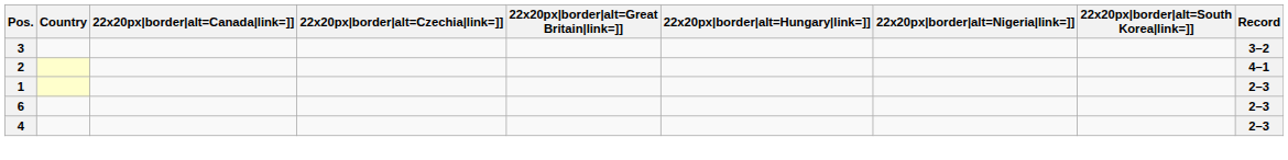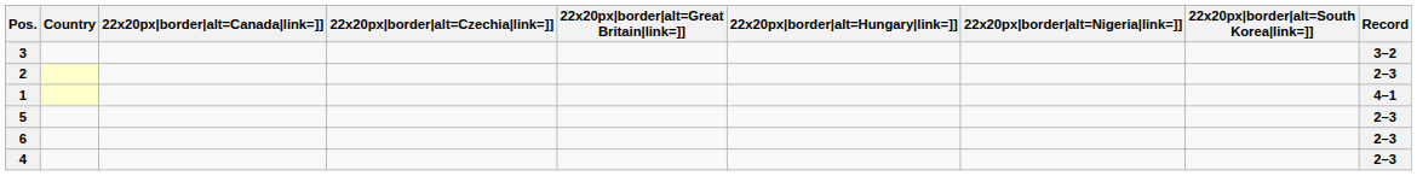 <table class="wikitable sortable nowrap" style="text-align:center; font-size:0.9em;">
 <tr>
 <th>Pos.</th>
 <th>Country</th>
 <th [[Image:>22x20px|border|alt=Canada|link=]]</th>
 <th [[Image:>22x20px|border|alt=Czechia|link=]]</th>
 <th [[Image:>22x20px|border|alt=Great Britain|link=]]</th>
 <th [[Image:>22x20px|border|alt=Hungary|link=]]</th>
 <th [[Image:>22x20px|border|alt=Nigeria|link=]]</th>
 <th [[Image:>22x20px|border|alt=South Korea|link=]]</th>
 <th>Record</th>
 </tr>
 <tr>
 <th>3</th>
 <td style="text-align:left;"></td>
 <td></td>
 <td></td>
 <td></td>
 <td></td>
 <td></td>
 <td></td>
 <th>3–2</th>
 </tr>
 <tr>
 <th>2</th>
 <td style="text-align:left; background:#ffffcc;"></td>
 <td></td>
 <td></td>
 <td></td>
 <td></td>
 <td></td>
 <td></td>
-<th>4–1</th>
+<th>2–3</th>
 </tr>
 <tr>
 <th>1</th>
 <td style="text-align:left; background:#ffffcc;"></td>
+<td></td>
+<td></td>
+<td></td>
+<td></td>
+<td></td>
+<td></td>
+<th>4–1</th>
+</tr>
+<tr>
+<th>5</th>
+<td style="text-align:left;"></td>
 <td></td>
 <td></td>
 <td></td>
 <td></td>
 <td></td>
 <td></td>
 <th>2–3</th>
 </tr>
 <tr>
 <th>6</th>
 <td style="text-align:left;"></td>
 <td></td>
 <td></td>
 <td></td>
 <td></td>
 <td></td>
 <td></td>
 <th>2–3</th>
 </tr>
 <tr>
 <th>4</th>
 <td style="text-align:left;"></td>
 <td></td>
 <td></td>
 <td></td>
 <td></td>
 <td></td>
 <td></td>
 <th>2–3</th>
 </tr>
 </table>
